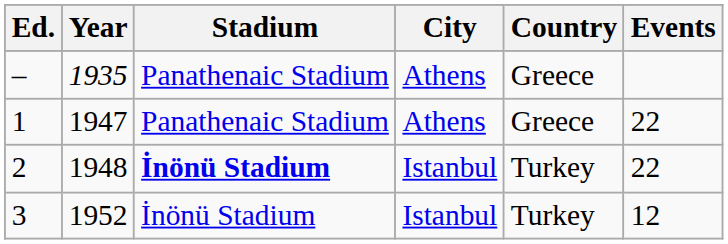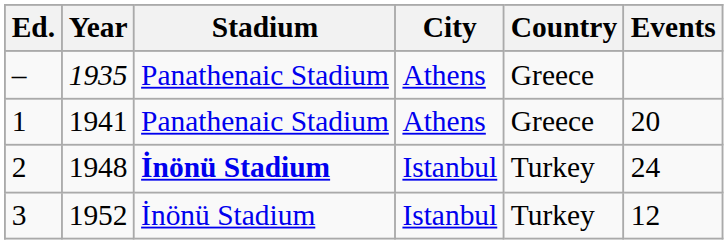 <table class="wikitable">
 <tr>
 <th>Ed.</th>
 <th>Year</th>
 <th>Stadium</th>
 <th>City</th>
 <th>Country</th>
 <th>Events</th>
 </tr>
 <tr>
 <td>–</td>
 <td><em>1935</em></td>
 <td><a href='#'>Panathenaic Stadium</a></td>
 <td><a href='#'>Athens</a></td>
 <td>Greece</td>
 <td></td>
 </tr>
 <tr>
 <td>1</td>
-<td>1947</td>
+<td>1941</td>
 <td><a href='#'>Panathenaic Stadium</a></td>
 <td><a href='#'>Athens</a></td>
 <td>Greece</td>
-<td>22</td>
+<td>20</td>
 </tr>
 <tr>
 <td>2</td>
 <td>1948</td>
 <td><strong><a href='#'>İnönü Stadium</a></strong></td>
 <td><a href='#'>Istanbul</a></td>
 <td>Turkey</td>
-<td>22</td>
+<td>24</td>
 </tr>
 <tr>
 <td>3</td>
 <td>1952</td>
 <td><a href='#'>İnönü Stadium</a></td>
 <td><a href='#'>Istanbul</a></td>
 <td>Turkey</td>
 <td>12</td>
 </tr>
 </table>
